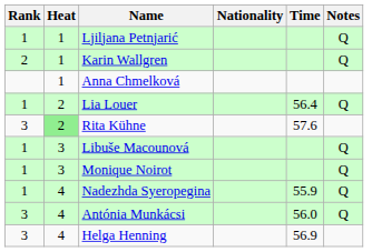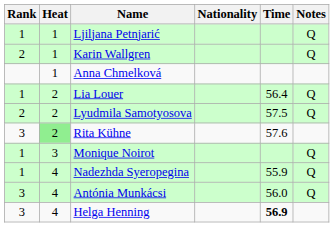 <table class="wikitable sortable" style="text-align:center">
 <tr>
 <th>Rank</th>
 <th>Heat</th>
 <th>Name</th>
 <th>Nationality</th>
 <th>Time</th>
 <th>Notes</th>
 </tr>
 <tr bgcolor=ccffcc>
 <td>1</td>
 <td>1</td>
 <td align="left"><a href='#'>Ljiljana Petnjarić</a></td>
 <td align=left></td>
 <td></td>
 <td>Q</td>
 </tr>
 <tr bgcolor=ccffcc>
 <td>2</td>
 <td>1</td>
 <td align="left"><a href='#'>Karin Wallgren</a></td>
 <td align=left></td>
 <td></td>
 <td>Q</td>
 </tr>
 <tr>
 <td></td>
 <td>1</td>
 <td align="left"><a href='#'>Anna Chmelková</a></td>
 <td align=left></td>
 <td></td>
 <td></td>
 </tr>
 <tr bgcolor=ccffcc>
 <td>1</td>
 <td>2</td>
 <td align="left"><a href='#'>Lia Louer</a></td>
 <td align=left></td>
 <td>56.4</td>
 <td>Q</td>
 </tr>
+<tr bgcolor=ccffcc>
+<td>2</td>
+<td>2</td>
+<td align="left"><a href='#'>Lyudmila Samotyosova</a></td>
+<td align=left></td>
+<td>57.5</td>
+<td>Q</td>
+</tr>
 <tr>
 <td>3</td>
 <td style="background: lightgreen;">2</td>
 <td align="left"><a href='#'>Rita Kühne</a></td>
 <td align=left></td>
 <td>57.6</td>
 <td></td>
-</tr>
-<tr bgcolor=ccffcc>
-<td>1</td>
-<td>3</td>
-<td align="left"><a href='#'>Libuše Macounová</a></td>
-<td align=left></td>
-<td></td>
-<td>Q</td>
 </tr>
 <tr bgcolor=ccffcc>
 <td>1</td>
 <td>3</td>
 <td align="left"><a href='#'>Monique Noirot</a></td>
 <td align=left></td>
 <td></td>
 <td>Q</td>
 </tr>
 <tr bgcolor=ccffcc>
 <td>1</td>
 <td>4</td>
 <td align="left"><a href='#'>Nadezhda Syeropegina</a></td>
 <td align=left></td>
 <td>55.9</td>
 <td>Q</td>
 </tr>
 <tr bgcolor=ccffcc>
 <td>3</td>
 <td>4</td>
 <td align="left"><a href='#'>Antónia Munkácsi</a></td>
 <td align=left></td>
 <td>56.0</td>
 <td>Q</td>
 </tr>
 <tr>
 <td>3</td>
 <td>4</td>
 <td align="left"><a href='#'>Helga Henning</a></td>
 <td align=left></td>
-<td>56.9</td>
+<td><strong>56.9</strong></td>
 <td></td>
 </tr>
 </table>
